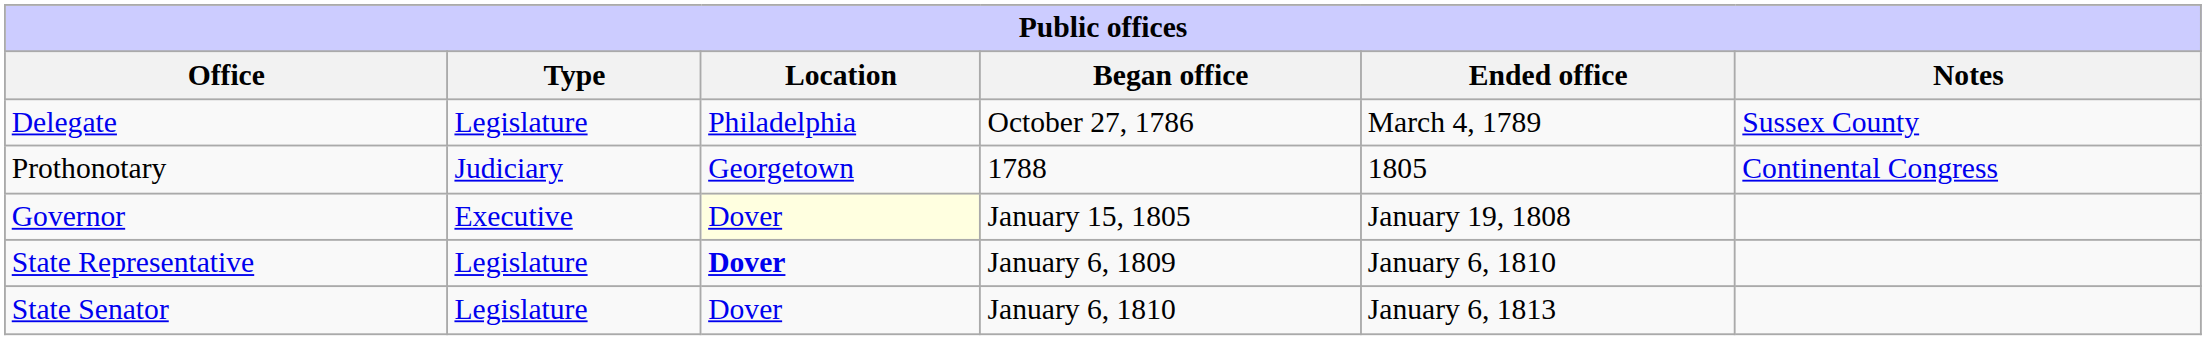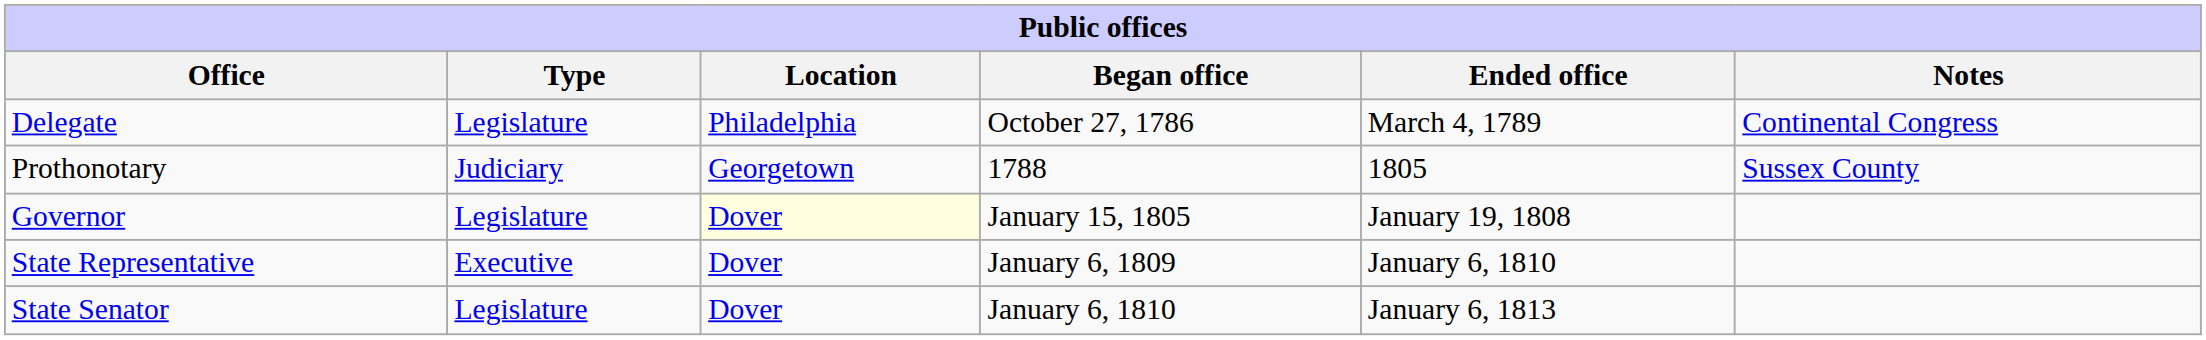 <table class=wikitable style="width: 94%" style="text-align: center;" align="center">
 <tr bgcolor=#cccccc>
 <th colspan=7 style="background: #ccccff;">Public offices</th>
 </tr>
 <tr>
 <th><strong>Office</strong></th>
 <th><strong>Type</strong></th>
 <th><strong>Location</strong></th>
 <th><strong>Began office</strong></th>
 <th><strong>Ended office</strong></th>
 <th><strong>Notes</strong></th>
 </tr>
 <tr>
 <td><a href='#'>Delegate</a></td>
 <td><a href='#'>Legislature</a></td>
 <td><a href='#'>Philadelphia</a></td>
 <td>October 27, 1786</td>
 <td>March 4, 1789</td>
-<td><a href='#'>Sussex County</a></td>
+<td><a href='#'>Continental Congress</a></td>
 </tr>
 <tr>
 <td>Prothonotary</td>
 <td><a href='#'>Judiciary</a></td>
 <td><a href='#'>Georgetown</a></td>
 <td>1788</td>
 <td>1805</td>
-<td><a href='#'>Continental Congress</a></td>
+<td><a href='#'>Sussex County</a></td>
 </tr>
 <tr>
 <td><a href='#'>Governor</a></td>
-<td><a href='#'>Executive</a></td>
+<td><a href='#'>Legislature</a></td>
 <td style="background: lightyellow;"><a href='#'>Dover</a></td>
 <td>January 15, 1805</td>
 <td>January 19, 1808</td>
 <td></td>
 </tr>
 <tr>
 <td><a href='#'>State Representative</a></td>
-<td><a href='#'>Legislature</a></td>
-<td><strong><a href='#'>Dover</a></strong></td>
+<td><a href='#'>Executive</a></td>
+<td><a href='#'>Dover</a></td>
 <td>January 6, 1809</td>
 <td>January 6, 1810</td>
 <td></td>
 </tr>
 <tr>
 <td><a href='#'>State Senator</a></td>
 <td><a href='#'>Legislature</a></td>
 <td><a href='#'>Dover</a></td>
 <td>January 6, 1810</td>
 <td>January 6, 1813</td>
 <td></td>
 </tr>
 </table>
